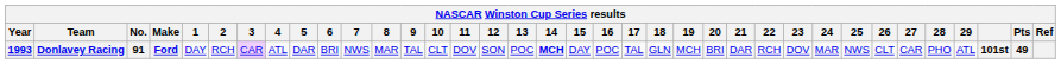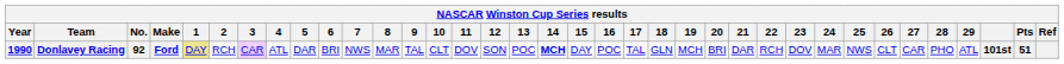 <table class="wikitable" style="text-align:center; font-size:75%">
 <tr>
 <th colspan=45><a href='#'>NASCAR</a> <a href='#'>Winston Cup Series</a> results</th>
 </tr>
 <tr>
 <th>Year</th>
 <th>Team</th>
 <th>No.</th>
 <th>Make</th>
 <th>1</th>
 <th>2</th>
 <th>3</th>
 <th>4</th>
 <th>5</th>
 <th>6</th>
 <th>7</th>
 <th>8</th>
 <th>9</th>
 <th>10</th>
 <th>11</th>
 <th>12</th>
 <th>13</th>
 <th>14</th>
 <th>15</th>
 <th>16</th>
 <th>17</th>
 <th>18</th>
 <th>19</th>
 <th>20</th>
 <th>21</th>
 <th>22</th>
 <th>23</th>
 <th>24</th>
 <th>25</th>
 <th>26</th>
 <th>27</th>
 <th>28</th>
 <th>29</th>
 <th></th>
 <th>Pts</th>
 <th>Ref</th>
 </tr>
 <tr>
-<th><a href='#'>1993</a></th>
+<th><a href='#'>1990</a></th>
 <th><a href='#'>Donlavey Racing</a></th>
-<th>91</th>
+<th>92</th>
 <th><a href='#'>Ford</a></th>
-<td><a href='#'>DAY</a></td>
+<td style="background: khaki;"><a href='#'>DAY</a></td>
 <td><a href='#'>RCH</a></td>
 <td style="background:#EFCFFF;"><a href='#'>CAR</a><br></td>
 <td><a href='#'>ATL</a></td>
 <td><a href='#'>DAR</a></td>
 <td><a href='#'>BRI</a></td>
 <td><a href='#'>NWS</a></td>
 <td><a href='#'>MAR</a></td>
 <td><a href='#'>TAL</a></td>
 <td><a href='#'>CLT</a></td>
 <td><a href='#'>DOV</a></td>
 <td><a href='#'>SON</a></td>
 <td><a href='#'>POC</a></td>
 <td><strong><a href='#'>MCH</a></strong></td>
 <td><a href='#'>DAY</a></td>
 <td><a href='#'>POC</a></td>
 <td><a href='#'>TAL</a></td>
 <td><a href='#'>GLN</a></td>
 <td><a href='#'>MCH</a></td>
 <td><a href='#'>BRI</a></td>
 <td><a href='#'>DAR</a></td>
 <td><a href='#'>RCH</a></td>
 <td><a href='#'>DOV</a></td>
 <td><a href='#'>MAR</a></td>
 <td><a href='#'>NWS</a></td>
 <td><a href='#'>CLT</a></td>
 <td><a href='#'>CAR</a></td>
 <td><a href='#'>PHO</a></td>
 <td><a href='#'>ATL</a></td>
 <th>101st</th>
-<th>49</th>
+<th>51</th>
 <th></th>
 </tr>
 </table>
